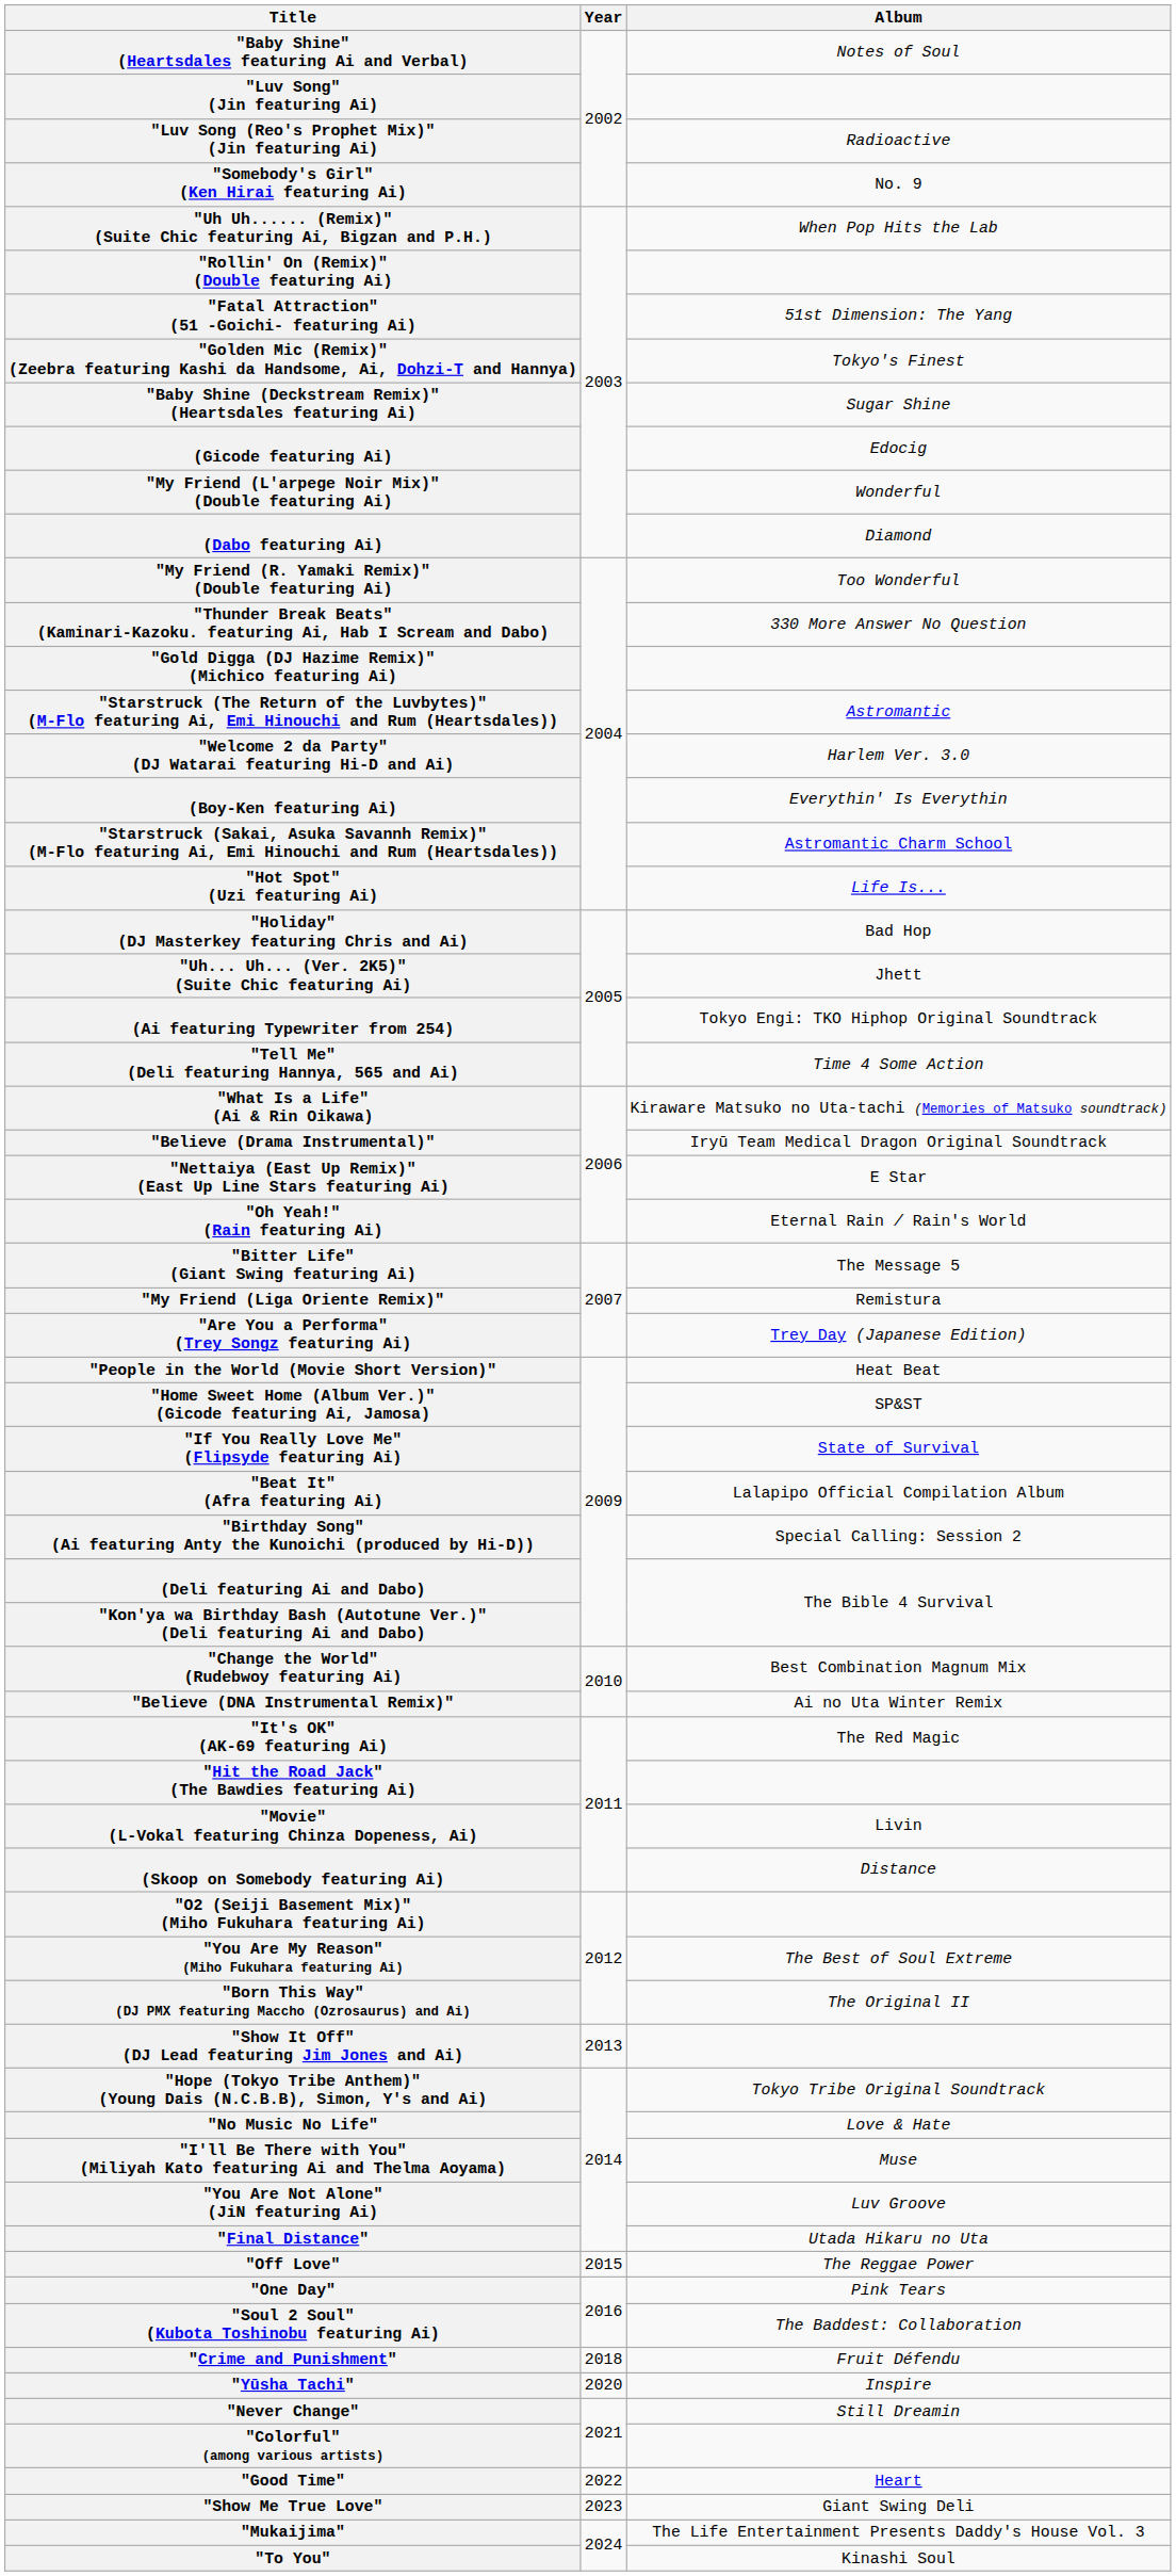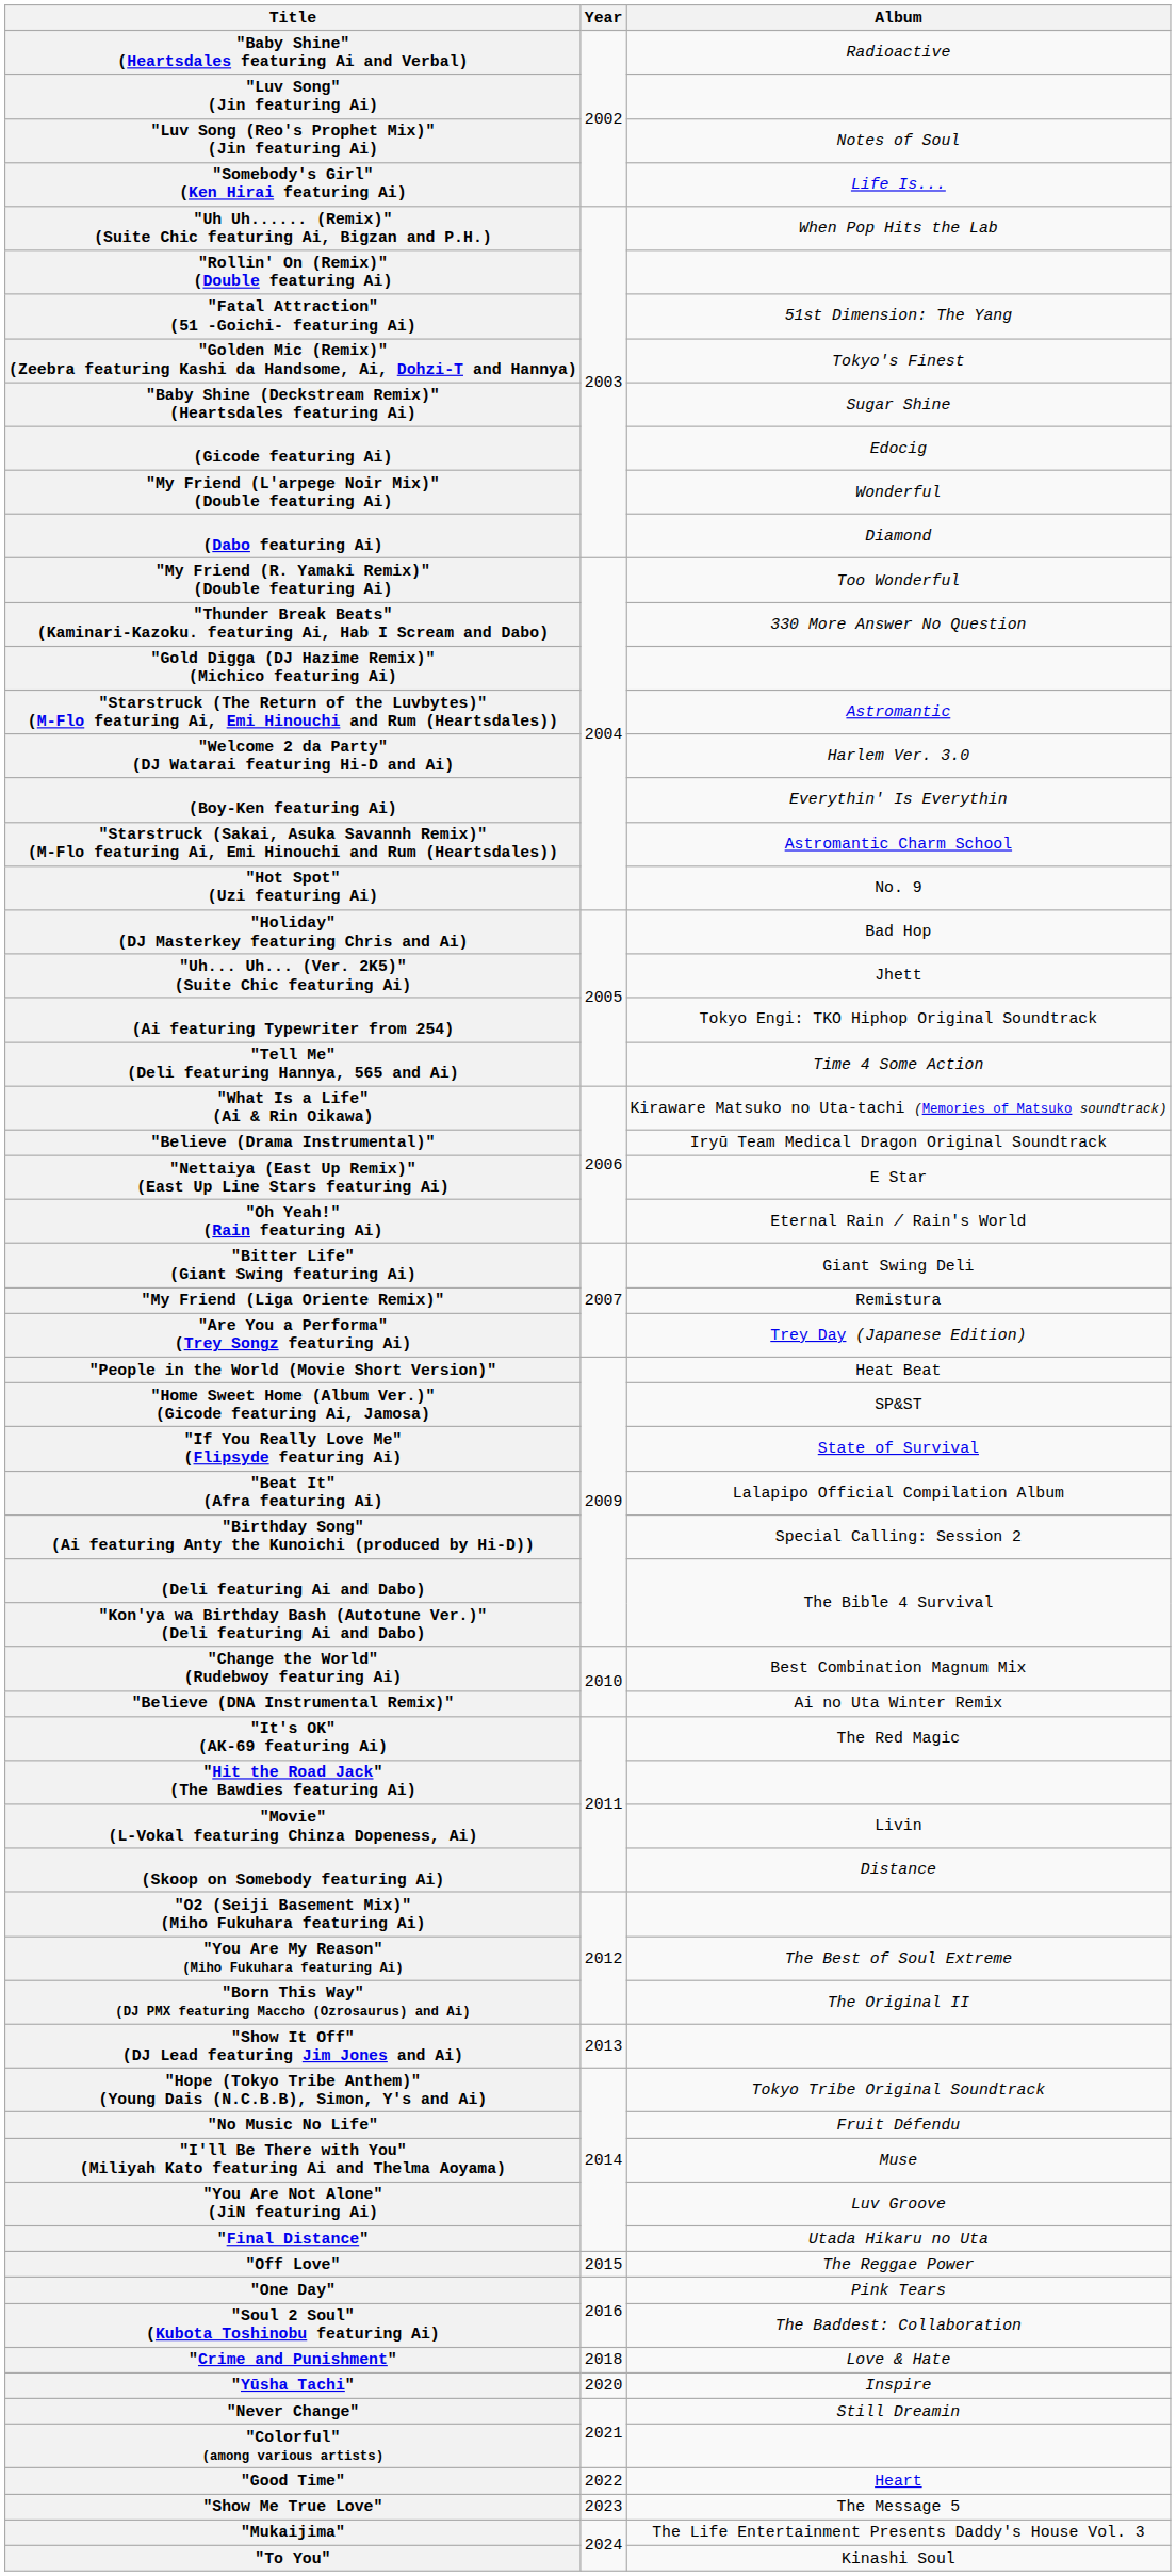 <table class="wikitable plainrowheaders" style="text-align:center;">
 <tr>
 <th scope="col">Title</th>
 <th scope="col">Year</th>
 <th scope="col">Album</th>
 </tr>
 <tr>
 <th scope="row">"Baby Shine"<br><span>(<a href='#'>Heartsdales</a> featuring Ai and Verbal)</span></th>
 <td rowspan="4">2002</td>
-<td><em>Notes of Soul</em></td>
+<td><em>Radioactive</em></td>
 </tr>
 <tr>
 <th scope="row">"Luv Song"<br><span>(Jin featuring Ai)</span></th>
 <td></td>
 </tr>
 <tr>
 <th scope="row">"Luv Song (Reo's Prophet Mix)"<br><span>(Jin featuring Ai)</span></th>
-<td><em>Radioactive</em></td>
+<td><em>Notes of Soul</em></td>
 </tr>
 <tr>
 <th scope="row">"Somebody's Girl"<br><span>(<a href='#'>Ken Hirai</a> featuring Ai)</span></th>
-<td></em>No. 9<em></td>
+<td><em><a href='#'>Life Is...</a></em></td>
 </tr>
 <tr>
 <th scope="row">"Uh Uh...... (Remix)"<br><span>(Suite Chic featuring Ai, Bigzan and P.H.)</span></th>
 <td rowspan="8">2003</td>
 <td><em>When Pop Hits the Lab</em></td>
 </tr>
 <tr>
 <th scope="row">"Rollin' On (Remix)"<br><span>(<a href='#'>Double</a> featuring Ai)</span></th>
 <td></td>
 </tr>
 <tr>
 <th scope="row">"Fatal Attraction"<br><span>(51 -Goichi- featuring Ai)</span></th>
 <td><em>51st Dimension: The Yang</em></td>
 </tr>
 <tr>
 <th scope="row">"Golden Mic (Remix)"<br><span>(Zeebra featuring Kashi da Handsome, Ai, <a href='#'>Dohzi-T</a> and Hannya)</span></th>
 <td><em>Tokyo's Finest</em></td>
 </tr>
 <tr>
 <th scope="row">"Baby Shine (Deckstream Remix)"<br><span>(Heartsdales featuring Ai)</span></th>
 <td><em>Sugar Shine</em></td>
 </tr>
 <tr>
 <th scope="row"><br><span>(Gicode featuring Ai)</span></th>
 <td><em>Edocig</em></td>
 </tr>
 <tr>
 <th scope="row">"My Friend (L'arpege Noir Mix)"<br><span>(Double featuring Ai)</span></th>
 <td><em>Wonderful</em></td>
 </tr>
 <tr>
 <th scope="row"><br><span>(<a href='#'>Dabo</a> featuring Ai)</span></th>
 <td><em>Diamond</em></td>
 </tr>
 <tr>
 <th scope="row">"My Friend (R. Yamaki Remix)"<br><span>(Double featuring Ai)</span></th>
 <td rowspan="8">2004</td>
 <td><em>Too Wonderful</em></td>
 </tr>
 <tr>
 <th scope="row">"Thunder Break Beats"<br><span>(Kaminari-Kazoku. featuring Ai, Hab I Scream and Dabo)</span></th>
 <td><em>330 More Answer No Question</em></td>
 </tr>
 <tr>
 <th scope="row">"Gold Digga (DJ Hazime Remix)"<br><span>(Michico featuring Ai)</span></th>
 <td></td>
 </tr>
 <tr>
 <th scope="row">"Starstruck (The Return of the Luvbytes)"<br><span>(<a href='#'>M-Flo</a> featuring Ai, <a href='#'>Emi Hinouchi</a> and Rum (Heartsdales))</span></th>
 <td><em><a href='#'>Astromantic</a></em></td>
 </tr>
 <tr>
 <th scope="row">"Welcome 2 da Party"<br><span>(DJ Watarai featuring Hi-D and Ai)</span></th>
 <td><em>Harlem Ver. 3.0</em></td>
 </tr>
 <tr>
 <th scope="row"><br><span>(Boy-Ken featuring Ai)</span></th>
 <td><em>Everythin' Is Everythin<strong></td>
 </tr>
 <tr>
 <th scope="row">"Starstruck (Sakai, Asuka Savannh Remix)"<br><span>(M-Flo featuring Ai, Emi Hinouchi and Rum (Heartsdales))</span></th>
 <td></em><a href='#'>Astromantic Charm School</a><em></td>
 </tr>
 <tr>
 <th scope="row">"Hot Spot"<br><span>(Uzi featuring Ai)</span></th>
-<td><em><a href='#'>Life Is...</a></em></td>
+<td></em>No. 9<em></td>
 </tr>
 <tr>
 <th scope="row">"Holiday"<br><span>(DJ Masterkey featuring Chris and Ai)</span></th>
 <td rowspan="4">2005</td>
 <td></em>Bad Hop<em></td>
 </tr>
 <tr>
 <th scope="row">"Uh... Uh... (Ver. 2K5)"<br><span>(Suite Chic featuring Ai)</span></th>
 <td></em>Jhett<em></td>
 </tr>
 <tr>
 <th scope="row"><br><span>(Ai featuring Typewriter from 254)</span></th>
 <td></em>Tokyo Engi: TKO Hiphop Original Soundtrack</strong></td>
 </tr>
 <tr>
 <th scope="row">"Tell Me"<br><span>(Deli featuring Hannya, 565 and Ai)</span></th>
 <td><em>Time 4 Some Action<strong></td>
 </tr>
 <tr>
 <th scope="row">"What Is a Life"<br><span>(Ai & Rin Oikawa)</span></th>
 <td rowspan="4">2006</td>
 <td></em>Kiraware Matsuko no Uta-tachi<em> <small>(</em><a href='#'>Memories of Matsuko</a><em> soundtrack)</small></td>
 </tr>
 <tr>
 <th scope="row">"Believe (Drama Instrumental)"</th>
 <td></em>Iryū Team Medical Dragon Original Soundtrack<em></td>
 </tr>
 <tr>
 <th scope="row">"Nettaiya (East Up Remix)"<br><span>(East Up Line Stars featuring Ai)</span></th>
 <td></em>E Star<em></td>
 </tr>
 <tr>
 <th scope="row">"Oh Yeah!"<br><span>(<a href='#'>Rain</a> featuring Ai)</span></th>
 <td></em>Eternal Rain<em> / </em>Rain's World<em></td>
 </tr>
 <tr>
 <th scope="row">"Bitter Life"<br><span>(Giant Swing featuring Ai)</span></th>
 <td rowspan="3">2007</td>
-<td></em>The Message 5<em></td>
+<td></em>Giant Swing Deli<em></td>
 </tr>
 <tr>
 <th scope="row">"My Friend (Liga Oriente Remix)"</th>
 <td></em>Remistura<em></td>
 </tr>
 <tr>
 <th scope="row">"Are You a Performa"<br><span>(<a href='#'>Trey Songz</a> featuring Ai)</span></th>
 <td></em><a href='#'>Trey Day</a><em> (Japanese Edition)</td>
 </tr>
 <tr>
 <th scope="row">"People in the World (Movie Short Version)"</th>
 <td rowspan="7">2009</td>
 <td></em>Heat Beat<em></td>
 </tr>
 <tr>
 <th scope="row">"Home Sweet Home (Album Ver.)"<br><span>(Gicode featuring Ai, Jamosa)</span></th>
 <td></em>SP&ST<em></td>
 </tr>
 <tr>
 <th scope="row">"If You Really Love Me"<br><span>(<a href='#'>Flipsyde</a> featuring Ai)</span></th>
 <td></em><a href='#'>State of Survival</a><em></td>
 </tr>
 <tr>
 <th scope="row">"Beat It"<br><span>(Afra featuring Ai)</span></th>
 <td></em>Lalapipo Official Compilation Album<em></td>
 </tr>
 <tr>
 <th scope="row">"Birthday Song"<br><span>(Ai featuring Anty the Kunoichi (produced by Hi-D))</span></th>
 <td></em>Special Calling: Session 2<em></td>
 </tr>
 <tr>
 <th scope="row"><br><span>(Deli featuring Ai and Dabo)</span></th>
 <td rowspan="2"></em>The Bible 4 Survival<em></td>
 </tr>
 <tr>
 <th scope="row">"Kon'ya wa Birthday Bash (Autotune Ver.)"<br><span>(Deli featuring Ai and Dabo)</span></th>
 </tr>
 <tr>
 <th scope="row">"Change the World"<br><span>(Rudebwoy featuring Ai)</span></th>
 <td rowspan="2">2010</td>
 <td></em>Best Combination Magnum Mix<em></td>
 </tr>
 <tr>
 <th scope="row">"Believe (DNA Instrumental Remix)"</th>
 <td></em>Ai no Uta Winter Remix<em></td>
 </tr>
 <tr>
 <th scope="row">"It's OK"<br><span>(AK-69 featuring Ai)</span></th>
 <td rowspan="4">2011</td>
 <td></em>The Red Magic<em></td>
 </tr>
 <tr>
 <th scope="row">"<a href='#'>Hit the Road Jack</a>"<br><span>(The Bawdies featuring Ai)</span></th>
 <td></td>
 </tr>
 <tr>
 <th scope="row">"Movie"<br><span>(L-Vokal featuring Chinza Dopeness, Ai)</span></th>
 <td></em>Livin</strong></td>
 </tr>
 <tr>
 <th scope="row"><br><span>(Skoop on Somebody featuring Ai)</span></th>
 <td><em>Distance</em></td>
 </tr>
 <tr>
 <th scope="row">"O2 (Seiji Basement Mix)"<br><span>(Miho Fukuhara featuring Ai)</span></th>
 <td rowspan="3">2012</td>
 <td></td>
 </tr>
 <tr>
 <th scope="row">"You Are My Reason"<br><small>(Miho Fukuhara featuring Ai)</small></th>
 <td><em>The Best of Soul Extreme</em></td>
 </tr>
 <tr>
 <th scope="row">"Born This Way"<br><small>(DJ PMX featuring Maccho (Ozrosaurus) and Ai)</small></th>
 <td><em>The Original II</em></td>
 </tr>
 <tr>
 <th scope="row">"Show It Off"<br><span>(DJ Lead featuring <a href='#'>Jim Jones</a> and Ai)</span></th>
 <td>2013</td>
 <td></td>
 </tr>
 <tr>
 <th scope="row">"Hope (Tokyo Tribe Anthem)"<br><span>(Young Dais (N.C.B.B), Simon, Y's and Ai)</span></th>
 <td rowspan="5">2014</td>
 <td><em>Tokyo Tribe Original Soundtrack</em></td>
 </tr>
 <tr>
 <th scope="row">"No Music No Life"<br></th>
-<td><em>Love & Hate</em></td>
+<td><em>Fruit Défendu</em></td>
 </tr>
 <tr>
 <th scope="row">"I'll Be There with You"<br><span>(Miliyah Kato featuring Ai and Thelma Aoyama)</span></th>
 <td><em>Muse</em></td>
 </tr>
 <tr>
 <th scope="row">"You Are Not Alone"<br><span>(JiN featuring Ai)</span></th>
 <td><em>Luv Groove</em></td>
 </tr>
 <tr>
 <th scope="row">"<a href='#'>Final Distance</a>"</th>
 <td><em>Utada Hikaru no Uta</em></td>
 </tr>
 <tr>
 <th scope="row">"Off Love"<br></th>
 <td>2015</td>
 <td><em>The Reggae Power</em></td>
 </tr>
 <tr>
 <th scope="row">"One Day"<br></th>
 <td rowspan="2">2016</td>
 <td><em>Pink Tears</em></td>
 </tr>
 <tr>
 <th scope="row">"Soul 2 Soul"<br><span>(<a href='#'>Kubota Toshinobu</a> featuring Ai)</span></th>
 <td><em>The Baddest: Collaboration</em></td>
 </tr>
 <tr>
 <th scope="row">"<a href='#'>Crime and Punishment</a>"</th>
 <td>2018</td>
-<td><em>Fruit Défendu</em></td>
+<td><em>Love & Hate</em></td>
 </tr>
 <tr>
 <th scope="row">"<a href='#'>Yūsha Tachi</a>"</th>
 <td>2020</td>
 <td><em>Inspire</em></td>
 </tr>
 <tr>
 <th scope="row">"Never Change"<br></th>
 <td rowspan="2">2021</td>
 <td><em>Still Dreamin<strong></td>
 </tr>
 <tr>
 <th scope="row">"Colorful"<br><small>(among various artists)</small></th>
 <td></td>
 </tr>
 <tr>
 <th scope="row">"Good Time"<br></th>
 <td>2022</td>
 <td></em><a href='#'>Heart</a><em></td>
 </tr>
 <tr>
 <th scope="row">"Show Me True Love"<br></th>
 <td>2023</td>
-<td></em>Giant Swing Deli<em></td>
+<td></em>The Message 5<em></td>
 </tr>
 <tr>
 <th scope="row">"Mukaijima"<br></th>
 <td rowspan="2">2024</td>
 <td></em>The Life Entertainment Presents Daddy's House Vol. 3<em></td>
 </tr>
 <tr>
 <th scope="row">"To You"<br></th>
 <td></em>Kinashi Soul<em></td>
 </tr>
 </table>
